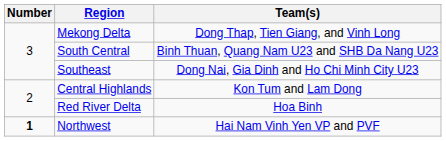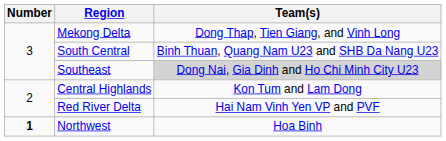 <table class="wikitable" style="text-align:center">
 <tr>
 <th>Number</th>
 <th><a href='#'>Region</a></th>
 <th>Team(s)</th>
 </tr>
 <tr>
 <td rowspan="3">3</td>
 <td align="left"><a href='#'>Mekong Delta</a></td>
 <td><a href='#'>Dong Thap</a>, <a href='#'>Tien Giang</a>, and <a href='#'>Vinh Long</a></td>
 </tr>
 <tr>
 <td align="left"><a href='#'>South Central</a></td>
 <td><a href='#'>Binh Thuan</a>, <a href='#'>Quang Nam U23</a> and <a href='#'>SHB Da Nang U23</a></td>
 </tr>
 <tr>
 <td align="left"><a href='#'>Southeast</a></td>
-<td><a href='#'>Dong Nai</a>, <a href='#'>Gia Dinh</a> and <a href='#'>Ho Chi Minh City U23</a></td>
+<td style="background: lightgrey;"><a href='#'>Dong Nai</a>, <a href='#'>Gia Dinh</a> and <a href='#'>Ho Chi Minh City U23</a></td>
 </tr>
 <tr>
 <td rowspan="2">2</td>
 <td align="left"><a href='#'>Central Highlands</a></td>
 <td><a href='#'>Kon Tum</a> and <a href='#'>Lam Dong</a></td>
 </tr>
 <tr>
 <td align="left"><a href='#'>Red River Delta</a></td>
-<td><a href='#'>Hoa Binh</a></td>
+<td><a href='#'>Hai Nam Vinh Yen VP</a> and <a href='#'>PVF</a></td>
 </tr>
 <tr>
 <td rowspan="1"><strong>1</strong></td>
 <td align="left"><a href='#'>Northwest</a></td>
-<td><a href='#'>Hai Nam Vinh Yen VP</a> and <a href='#'>PVF</a></td>
+<td><a href='#'>Hoa Binh</a></td>
 </tr>
 </table>
